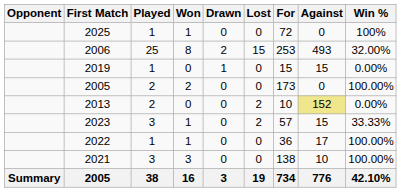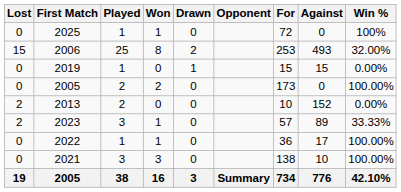 <table class="wikitable sortable" style="text-align:center;">
 <tr>
-<th>Opponent</th>
+<th>Lost</th>
 <th>First Match</th>
 <th>Played</th>
 <th>Won</th>
 <th>Drawn</th>
-<th>Lost</th>
+<th>Opponent</th>
 <th>For</th>
 <th>Against</th>
 <th>Win %</th>
 </tr>
 <tr>
-<td style="text-align: left;"></td>
+<td>0</td>
 <td>2025</td>
 <td>1</td>
 <td>1</td>
 <td>0</td>
-<td>0</td>
+<td style="text-align: left;"></td>
 <td>72</td>
 <td>0</td>
 <td>100%</td>
 </tr>
 <tr>
-<td style="text-align: left;"></td>
+<td>15</td>
 <td>2006</td>
 <td>25</td>
 <td>8</td>
 <td>2</td>
-<td>15</td>
+<td style="text-align: left;"></td>
 <td>253</td>
 <td>493</td>
 <td>32.00%</td>
 </tr>
 <tr>
-<td style="text-align: left;"></td>
+<td>0</td>
 <td>2019</td>
 <td>1</td>
 <td>0</td>
 <td>1</td>
-<td>0</td>
+<td style="text-align: left;"></td>
 <td>15</td>
 <td>15</td>
 <td>0.00%</td>
 </tr>
 <tr>
-<td style="text-align: left;"></td>
+<td>0</td>
 <td>2005</td>
 <td>2</td>
 <td>2</td>
 <td>0</td>
-<td>0</td>
+<td style="text-align: left;"></td>
 <td>173</td>
 <td>0</td>
 <td>100.00%</td>
 </tr>
 <tr>
-<td style="text-align: left;"></td>
+<td>2</td>
 <td>2013</td>
 <td>2</td>
 <td>0</td>
 <td>0</td>
-<td>2</td>
+<td style="text-align: left;"></td>
 <td>10</td>
-<td style="background: khaki;">152</td>
+<td>152</td>
 <td>0.00%</td>
 </tr>
 <tr>
-<td style="text-align: left;"></td>
+<td>2</td>
 <td>2023</td>
 <td>3</td>
 <td>1</td>
 <td>0</td>
-<td>2</td>
+<td style="text-align: left;"></td>
 <td>57</td>
-<td>15</td>
+<td>89</td>
 <td>33.33%</td>
 </tr>
 <tr>
-<td style="text-align: left;"></td>
+<td>0</td>
 <td>2022</td>
 <td>1</td>
 <td>1</td>
 <td>0</td>
-<td>0</td>
+<td style="text-align: left;"></td>
 <td>36</td>
 <td>17</td>
 <td>100.00%</td>
 </tr>
 <tr>
-<td style="text-align: left;"></td>
+<td>0</td>
 <td>2021</td>
 <td>3</td>
 <td>3</td>
 <td>0</td>
-<td>0</td>
+<td style="text-align: left;"></td>
 <td>138</td>
 <td>10</td>
 <td>100.00%</td>
 </tr>
 <tr>
-<th>Summary</th>
+<th>19</th>
 <th>2005</th>
 <th>38</th>
 <th>16</th>
 <th>3</th>
-<th>19</th>
+<th>Summary</th>
 <th>734</th>
 <th>776</th>
 <th>42.10%</th>
 </tr>
 </table>
